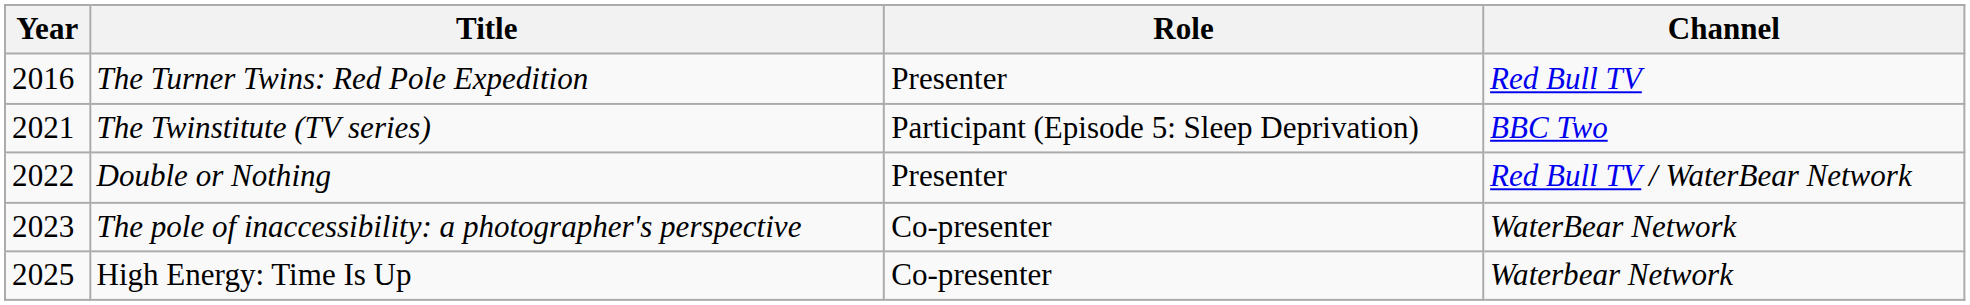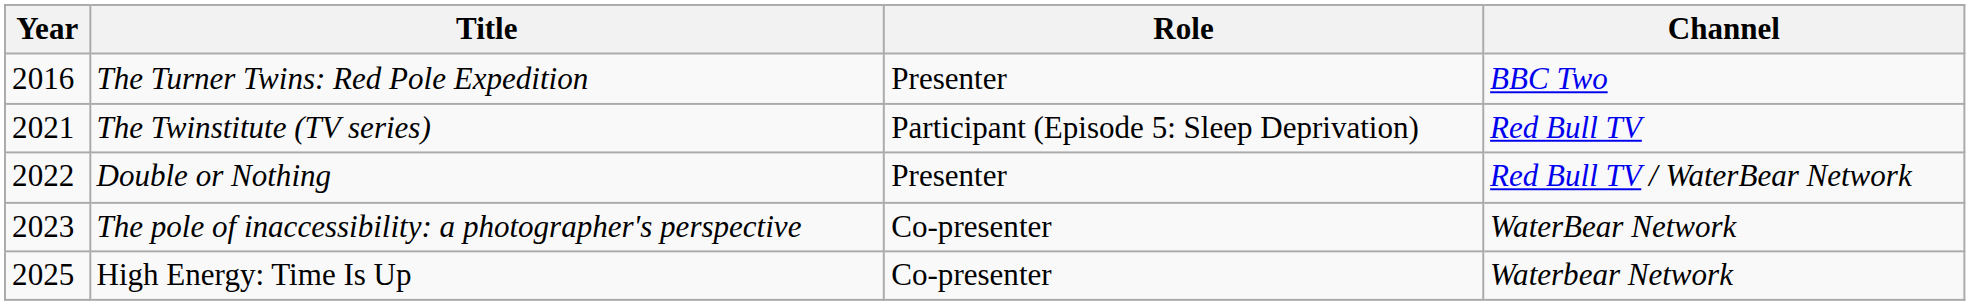 <table class="wikitable"  style="width:80%;">
 <tr style="text-align:center;">
 <th>Year</th>
 <th>Title</th>
 <th>Role</th>
 <th>Channel</th>
 </tr>
 <tr>
 <td>2016</td>
 <td><em>The Turner Twins: Red Pole Expedition</em></td>
 <td>Presenter</td>
-<td><em><a href='#'>Red Bull TV</a></em></td>
+<td><em><a href='#'>BBC Two</a></em></td>
 </tr>
 <tr>
 <td>2021</td>
 <td><em>The Twinstitute (TV series)</em></td>
 <td>Participant (Episode 5: Sleep Deprivation)</td>
-<td><em><a href='#'>BBC Two</a></em></td>
+<td><em><a href='#'>Red Bull TV</a></em></td>
 </tr>
 <tr>
 <td>2022</td>
 <td><em>Double or Nothing</em></td>
 <td>Presenter</td>
 <td><em><a href='#'>Red Bull TV</a> / WaterBear Network</em></td>
 </tr>
 <tr>
 <td>2023</td>
 <td><em>The pole of inaccessibility: a photographer's perspective</em></td>
 <td>Co-presenter</td>
 <td><em>WaterBear Network</em></td>
 </tr>
 <tr>
 <td>2025</td>
 <td>High Energy: Time Is Up</td>
 <td>Co-presenter</td>
 <td><em>Waterbear Network</em></td>
 </tr>
 </table>
